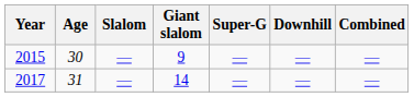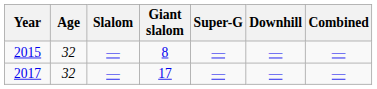 <table class=wikitable style="text-align:center">
 <tr>
 <th>  Year  </th>
 <th> Age </th>
 <th> Slalom </th>
 <th>Giant<br> slalom </th>
 <th>Super-G</th>
 <th>Downhill</th>
 <th>Combined</th>
 </tr>
 <tr>
 <td><a href='#'>2015</a></td>
-<td><em>30</em></td>
+<td><em>32</em></td>
 <td><a href='#'>—</a></td>
-<td><a href='#'>9</a></td>
+<td><a href='#'>8</a></td>
 <td><a href='#'>—</a></td>
 <td><a href='#'>—</a></td>
 <td><a href='#'>—</a></td>
 </tr>
 <tr>
 <td><a href='#'>2017</a></td>
-<td><em>31</em></td>
+<td><em>32</em></td>
 <td><a href='#'>—</a></td>
-<td><a href='#'>14</a></td>
+<td><a href='#'>17</a></td>
 <td><a href='#'>—</a></td>
 <td><a href='#'>—</a></td>
 <td><a href='#'>—</a></td>
 </tr>
 </table>
